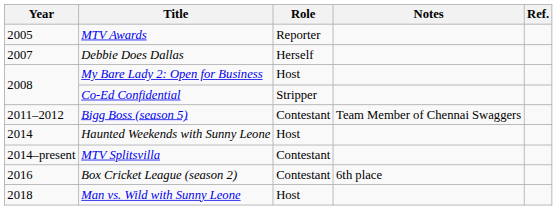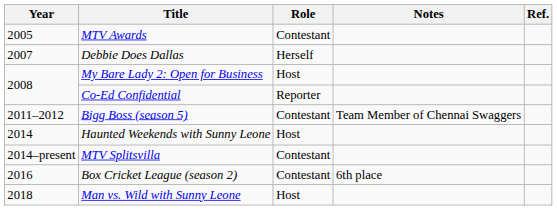 <table class="wikitable sortable plainrowheaders">
 <tr>
 <th scope="col">Year</th>
 <th scope="col">Title</th>
 <th scope="col">Role</th>
 <th class="unsortable" scope="col">Notes</th>
 <th>Ref.</th>
 </tr>
 <tr>
 <td>2005</td>
 <td scope="row"><em><a href='#'>MTV Awards</a></em></td>
-<td>Reporter</td>
+<td>Contestant</td>
 <td></td>
 <td></td>
 </tr>
 <tr>
 <td>2007</td>
 <td scope="row"><em>Debbie Does Dallas</em></td>
 <td>Herself</td>
 <td></td>
 <td></td>
 </tr>
 <tr>
 <td rowspan="2">2008</td>
 <td scope="row"><em><a href='#'>My Bare Lady 2: Open for Business</a></em></td>
 <td>Host</td>
 <td></td>
 <td></td>
 </tr>
 <tr>
 <td scope="row"><em><a href='#'>Co-Ed Confidential</a></em></td>
-<td>Stripper</td>
+<td>Reporter</td>
 <td></td>
 <td></td>
 </tr>
 <tr>
 <td>2011–2012</td>
 <td scope="row"><em><a href='#'>Bigg Boss (season 5)</a></em></td>
 <td>Contestant</td>
 <td>Team Member of Chennai Swaggers</td>
 <td></td>
 </tr>
 <tr>
 <td>2014</td>
 <td><em>Haunted Weekends with Sunny Leone</em></td>
 <td>Host</td>
 <td></td>
 <td></td>
 </tr>
 <tr>
 <td>2014–present</td>
 <td scope="row"><em><a href='#'>MTV Splitsvilla</a></em></td>
 <td>Contestant</td>
 <td></td>
 <td></td>
 </tr>
 <tr>
 <td>2016</td>
 <td scope="row"><em>Box Cricket League (season 2)</em></td>
 <td>Contestant</td>
 <td>6th place</td>
 <td></td>
 </tr>
 <tr>
 <td>2018</td>
 <td scope="row"><em><a href='#'>Man vs. Wild with Sunny Leone</a></em></td>
 <td>Host</td>
 <td></td>
 <td></td>
 </tr>
 </table>
